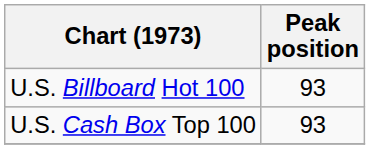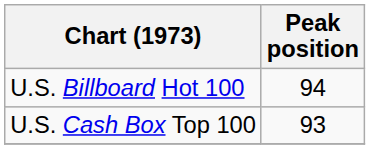 <table class="wikitable">
 <tr>
 <th align="left">Chart (1973)</th>
 <th align="left">Peak<br>position</th>
 </tr>
 <tr>
 <td>U.S. <em><a href='#'>Billboard</a></em> <a href='#'>Hot 100</a></td>
-<td style="text-align:center;">93</td>
+<td style="text-align:center;">94</td>
 </tr>
 <tr>
 <td>U.S. <em><a href='#'>Cash Box</a></em> Top 100</td>
 <td style="text-align:center;">93</td>
 </tr>
 <tr>
 </tr>
 </table>
